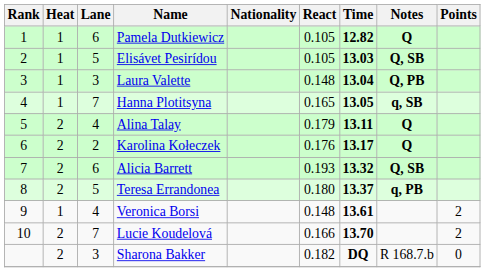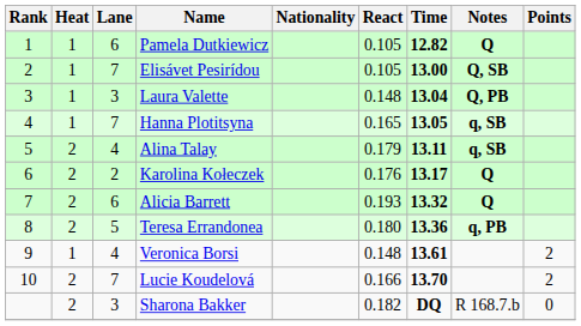 <table class="wikitable sortable" style="text-align:center">
 <tr>
 <th>Rank</th>
 <th>Heat</th>
 <th>Lane</th>
 <th>Name</th>
 <th>Nationality</th>
 <th>React</th>
 <th>Time</th>
 <th>Notes</th>
 <th>Points</th>
 </tr>
 <tr style="background:#cfc;">
 <td>1</td>
 <td>1</td>
 <td>6</td>
 <td align=left><a href='#'>Pamela Dutkiewicz</a></td>
 <td align=left></td>
 <td>0.105</td>
 <td><strong>12.82</strong></td>
 <td><strong>Q</strong></td>
 <td></td>
 </tr>
 <tr style="background:#cfc;">
 <td>2</td>
 <td>1</td>
-<td>5</td>
+<td>7</td>
 <td align=left><a href='#'>Elisávet Pesirídou</a></td>
 <td align=left></td>
 <td>0.105</td>
-<td><strong>13.03</strong></td>
+<td><strong>13.00</strong></td>
 <td><strong>Q, SB </strong></td>
 <td></td>
 </tr>
 <tr style="background:#cfc;">
 <td>3</td>
 <td>1</td>
 <td>3</td>
 <td align=left><a href='#'>Laura Valette</a></td>
 <td align=left></td>
 <td>0.148</td>
 <td><strong>13.04</strong></td>
 <td><strong>Q, PB </strong></td>
 <td></td>
 </tr>
 <tr style="background:#dfd;">
 <td>4</td>
 <td>1</td>
 <td>7</td>
 <td align=left><a href='#'>Hanna Plotitsyna</a></td>
 <td align=left></td>
 <td>0.165</td>
 <td><strong>13.05</strong></td>
 <td><strong>q, SB </strong></td>
 <td></td>
 </tr>
 <tr style="background:#cfc;">
 <td>5</td>
 <td>2</td>
 <td>4</td>
 <td align=left><a href='#'>Alina Talay</a></td>
 <td align=left></td>
 <td>0.179</td>
 <td><strong>13.11</strong></td>
-<td><strong>Q</strong></td>
+<td><strong>q, SB </strong></td>
 <td></td>
 </tr>
 <tr style="background:#cfc;">
 <td>6</td>
 <td>2</td>
 <td>2</td>
 <td align=left><a href='#'>Karolina Kołeczek</a></td>
 <td align=left></td>
 <td>0.176</td>
 <td><strong>13.17</strong></td>
 <td><strong>Q</strong></td>
 <td></td>
 </tr>
 <tr style="background:#cfc;">
 <td>7</td>
 <td>2</td>
 <td>6</td>
 <td align=left><a href='#'>Alicia Barrett</a></td>
 <td align=left></td>
 <td>0.193</td>
 <td><strong>13.32</strong></td>
-<td><strong>Q, SB </strong></td>
+<td><strong>Q</strong></td>
 <td></td>
 </tr>
 <tr style="background:#dfd;">
 <td>8</td>
 <td>2</td>
 <td>5</td>
 <td align=left><a href='#'>Teresa Errandonea</a></td>
 <td align=left></td>
 <td>0.180</td>
-<td><strong>13.37</strong></td>
+<td><strong>13.36</strong></td>
 <td><strong>q, PB </strong></td>
 <td></td>
 </tr>
 <tr>
 <td>9</td>
 <td>1</td>
 <td>4</td>
 <td align=left><a href='#'>Veronica Borsi</a></td>
 <td align=left></td>
 <td>0.148</td>
 <td><strong>13.61</strong></td>
 <td></td>
 <td>2</td>
 </tr>
 <tr>
 <td>10</td>
 <td>2</td>
 <td>7</td>
 <td align=left><a href='#'>Lucie Koudelová</a></td>
 <td align=left></td>
 <td>0.166</td>
 <td><strong>13.70</strong></td>
 <td></td>
 <td>2</td>
 </tr>
 <tr>
 <td></td>
 <td>2</td>
 <td>3</td>
 <td align=left><a href='#'>Sharona Bakker</a></td>
 <td align=left></td>
 <td>0.182</td>
 <td><strong>DQ</strong></td>
 <td>R 168.7.b</td>
 <td>0</td>
 </tr>
 <tr>
 </tr>
 </table>
